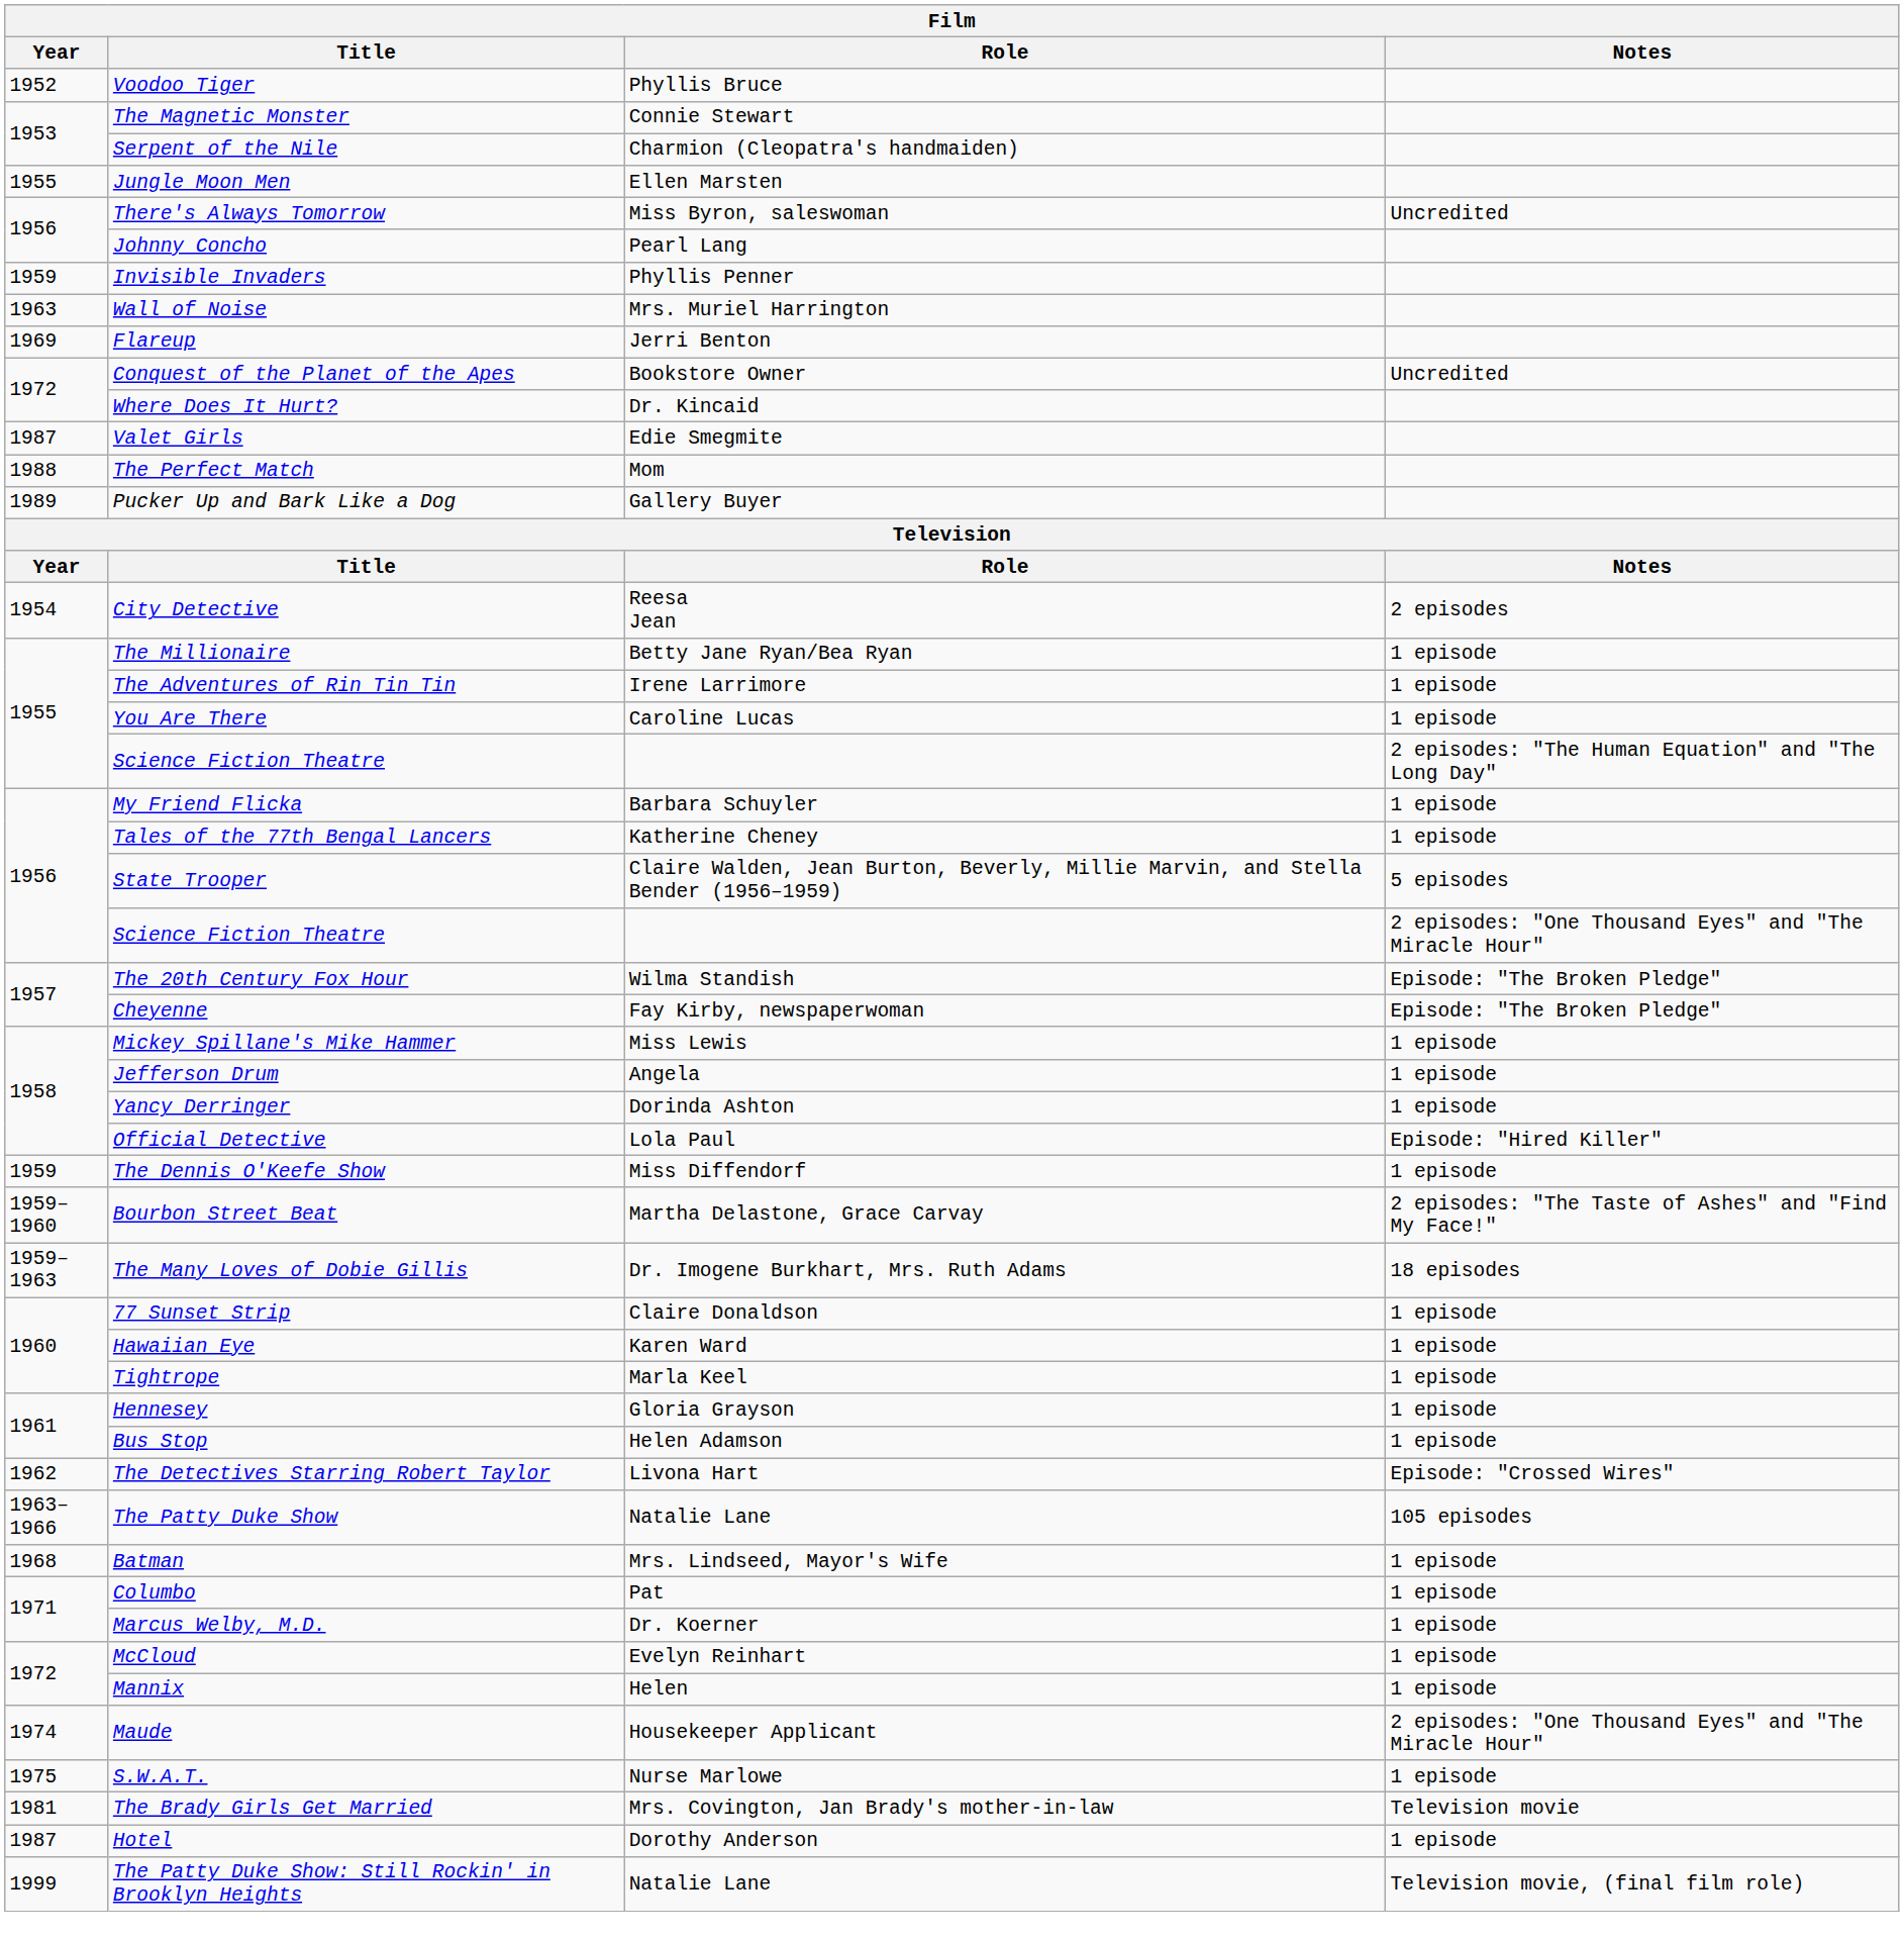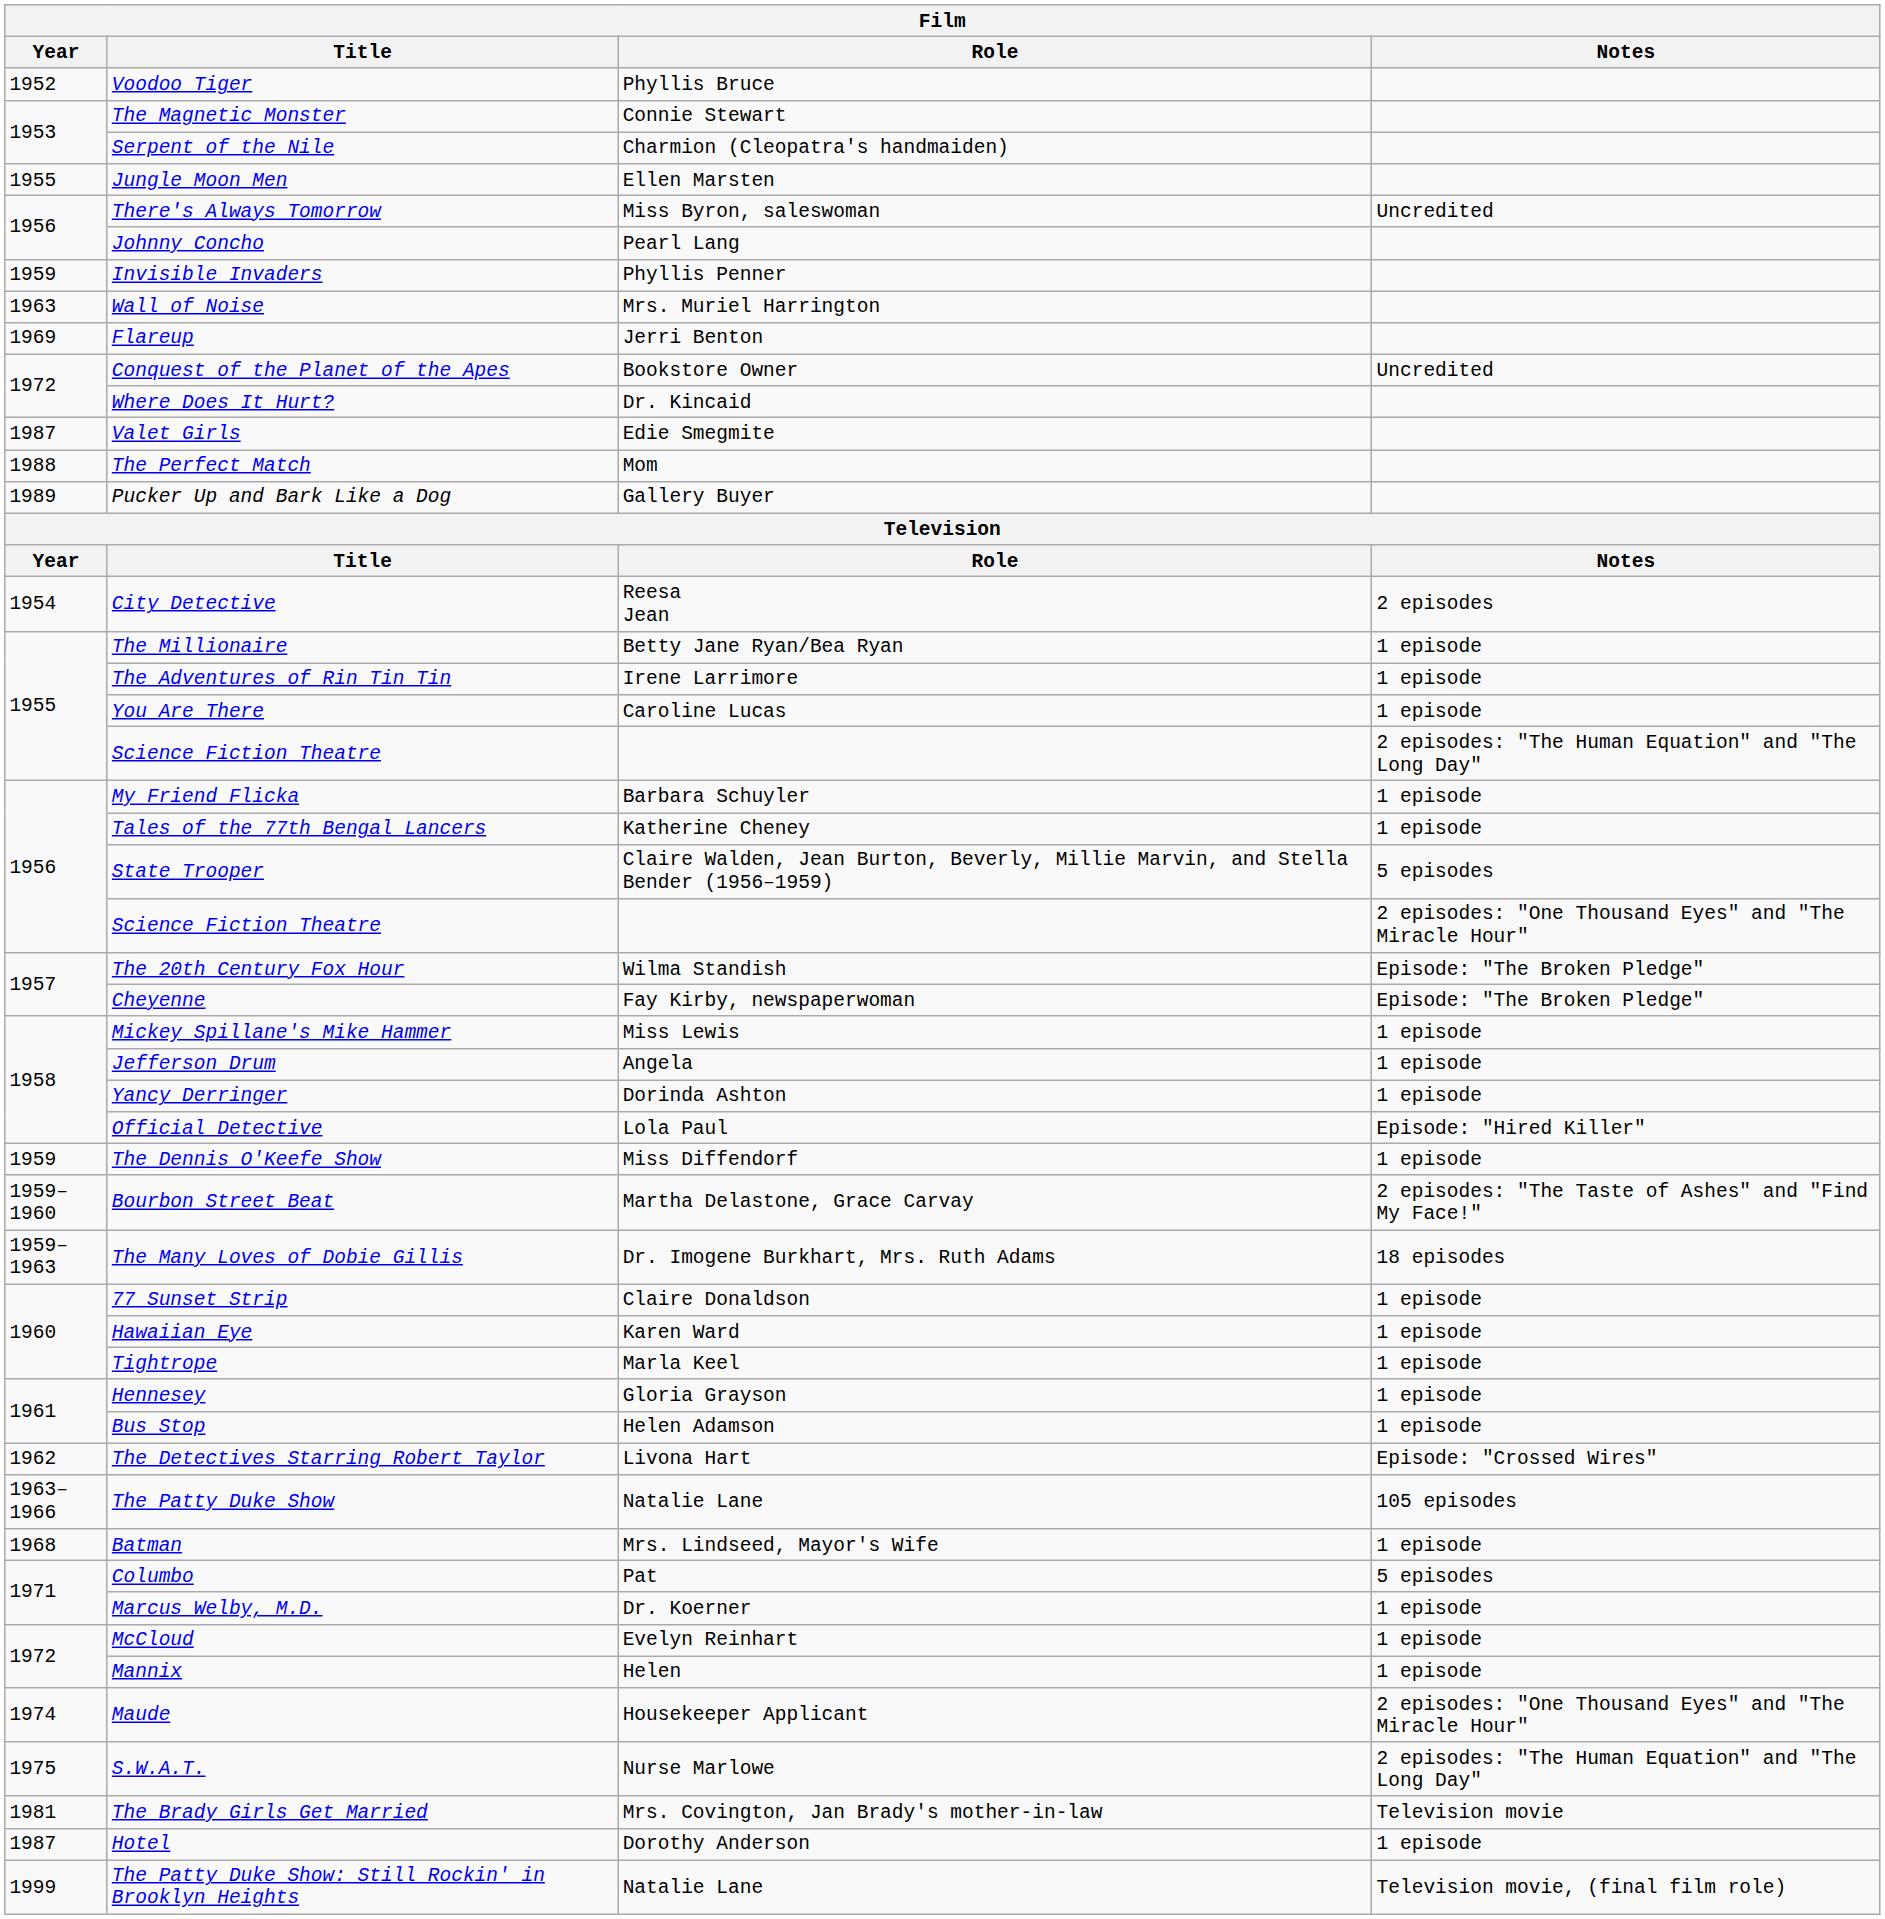 <table class="wikitable">
 <tr align="center">
 <th colspan=4>Film</th>
 </tr>
 <tr align="center">
 <th>Year</th>
 <th>Title</th>
 <th>Role</th>
 <th>Notes</th>
 </tr>
 <tr>
 <td>1952</td>
 <td><em><a href='#'>Voodoo Tiger</a></em></td>
 <td>Phyllis Bruce</td>
 <td></td>
 </tr>
 <tr>
 <td rowspan=2>1953</td>
 <td><em><a href='#'>The Magnetic Monster</a></em></td>
 <td>Connie Stewart</td>
 <td></td>
 </tr>
 <tr>
 <td><em><a href='#'>Serpent of the Nile</a></em></td>
 <td>Charmion (Cleopatra's handmaiden)</td>
 <td></td>
 </tr>
 <tr>
 <td>1955</td>
 <td><em><a href='#'>Jungle Moon Men</a></em></td>
 <td>Ellen Marsten</td>
 <td></td>
 </tr>
 <tr>
 <td rowspan=2>1956</td>
 <td><em><a href='#'>There's Always Tomorrow</a></em></td>
 <td>Miss Byron, saleswoman</td>
 <td>Uncredited</td>
 </tr>
 <tr>
 <td><em><a href='#'>Johnny Concho</a></em></td>
 <td>Pearl Lang</td>
 <td></td>
 </tr>
 <tr>
 <td>1959</td>
 <td><em><a href='#'>Invisible Invaders</a></em></td>
 <td>Phyllis Penner</td>
 <td></td>
 </tr>
 <tr>
 <td>1963</td>
 <td><em><a href='#'>Wall of Noise</a></em></td>
 <td>Mrs. Muriel Harrington</td>
 <td></td>
 </tr>
 <tr>
 <td>1969</td>
 <td><em><a href='#'>Flareup</a></em></td>
 <td>Jerri Benton</td>
 <td></td>
 </tr>
 <tr>
 <td rowspan=2>1972</td>
 <td><em><a href='#'>Conquest of the Planet of the Apes</a></em></td>
 <td>Bookstore Owner</td>
 <td>Uncredited</td>
 </tr>
 <tr>
 <td><em><a href='#'>Where Does It Hurt?</a></em></td>
 <td>Dr. Kincaid</td>
 <td></td>
 </tr>
 <tr>
 <td>1987</td>
 <td><em><a href='#'>Valet Girls</a></em></td>
 <td>Edie Smegmite</td>
 <td></td>
 </tr>
 <tr>
 <td>1988</td>
 <td><em><a href='#'>The Perfect Match</a></em></td>
 <td>Mom</td>
 <td></td>
 </tr>
 <tr>
 <td>1989</td>
 <td><em>Pucker Up and Bark Like a Dog</em></td>
 <td>Gallery Buyer</td>
 <td></td>
 </tr>
 <tr align="center">
 <th colspan=4>Television</th>
 </tr>
 <tr align="center">
 <th>Year</th>
 <th>Title</th>
 <th>Role</th>
 <th>Notes</th>
 </tr>
 <tr>
 <td>1954</td>
 <td><em><a href='#'>City Detective</a></em></td>
 <td>Reesa<br>Jean</td>
 <td>2 episodes</td>
 </tr>
 <tr>
 <td rowspan=4>1955</td>
 <td><em><a href='#'>The Millionaire</a></em></td>
 <td>Betty Jane Ryan/Bea Ryan</td>
 <td>1 episode</td>
 </tr>
 <tr>
 <td><em><a href='#'>The Adventures of Rin Tin Tin</a></em></td>
 <td>Irene Larrimore</td>
 <td>1 episode</td>
 </tr>
 <tr>
 <td><em><a href='#'>You Are There</a></em></td>
 <td>Caroline Lucas</td>
 <td>1 episode</td>
 </tr>
 <tr>
 <td><em><a href='#'>Science Fiction Theatre</a></em></td>
 <td></td>
 <td>2 episodes: "The Human Equation" and "The Long Day"</td>
 </tr>
 <tr>
 <td rowspan=4>1956</td>
 <td><em><a href='#'>My Friend Flicka</a></em></td>
 <td>Barbara Schuyler</td>
 <td>1 episode</td>
 </tr>
 <tr>
 <td><em><a href='#'>Tales of the 77th Bengal Lancers</a></em></td>
 <td>Katherine Cheney</td>
 <td>1 episode</td>
 </tr>
 <tr>
 <td><em><a href='#'>State Trooper</a></em></td>
 <td>Claire Walden, Jean Burton, Beverly, Millie Marvin, and   Stella Bender (1956–1959)</td>
 <td>5 episodes</td>
 </tr>
 <tr>
 <td><em><a href='#'>Science Fiction Theatre</a></em></td>
 <td></td>
 <td>2 episodes: "One Thousand Eyes" and "The Miracle Hour"</td>
 </tr>
 <tr>
 <td rowspan=2>1957</td>
 <td><em><a href='#'>The 20th Century Fox Hour</a></em></td>
 <td>Wilma Standish</td>
 <td>Episode: "The Broken Pledge"</td>
 </tr>
 <tr>
 <td><em><a href='#'>Cheyenne</a></em></td>
 <td>Fay Kirby, newspaperwoman</td>
 <td>Episode: "The Broken Pledge"</td>
 </tr>
 <tr>
 <td rowspan=4>1958</td>
 <td><em><a href='#'>Mickey Spillane's Mike Hammer</a></em></td>
 <td>Miss Lewis</td>
 <td>1 episode</td>
 </tr>
 <tr>
 <td><em><a href='#'>Jefferson Drum</a></em></td>
 <td>Angela</td>
 <td>1 episode</td>
 </tr>
 <tr>
 <td><em><a href='#'>Yancy Derringer</a></em></td>
 <td>Dorinda Ashton</td>
 <td>1 episode</td>
 </tr>
 <tr>
 <td><em><a href='#'>Official Detective</a></em></td>
 <td>Lola Paul</td>
 <td>Episode: "Hired Killer"</td>
 </tr>
 <tr>
 <td>1959</td>
 <td><em><a href='#'>The Dennis O'Keefe Show</a></em></td>
 <td>Miss Diffendorf</td>
 <td>1 episode</td>
 </tr>
 <tr>
 <td>1959–1960</td>
 <td><em><a href='#'>Bourbon Street Beat</a></em></td>
 <td>Martha Delastone, Grace Carvay</td>
 <td>2 episodes: "The Taste of Ashes" and "Find My Face!"</td>
 </tr>
 <tr>
 <td>1959–1963</td>
 <td><em><a href='#'>The Many Loves of Dobie Gillis</a></em></td>
 <td>Dr. Imogene Burkhart, Mrs. Ruth Adams</td>
 <td>18 episodes</td>
 </tr>
 <tr>
 <td rowspan=3>1960</td>
 <td><em><a href='#'>77 Sunset Strip</a></em></td>
 <td>Claire Donaldson</td>
 <td>1 episode</td>
 </tr>
 <tr>
 <td><em><a href='#'>Hawaiian Eye</a></em></td>
 <td>Karen Ward</td>
 <td>1 episode</td>
 </tr>
 <tr>
 <td><em><a href='#'>Tightrope</a></em></td>
 <td>Marla Keel</td>
 <td>1 episode</td>
 </tr>
 <tr>
 <td rowspan=2>1961</td>
 <td><em><a href='#'>Hennesey</a></em></td>
 <td>Gloria Grayson</td>
 <td>1 episode</td>
 </tr>
 <tr>
 <td><em><a href='#'>Bus Stop</a></em></td>
 <td>Helen Adamson</td>
 <td>1 episode</td>
 </tr>
 <tr>
 <td>1962</td>
 <td><em><a href='#'>The Detectives Starring Robert Taylor</a></em></td>
 <td>Livona Hart</td>
 <td>Episode: "Crossed Wires"</td>
 </tr>
 <tr>
 <td>1963–1966</td>
 <td><em><a href='#'>The Patty Duke Show</a></em></td>
 <td>Natalie Lane</td>
 <td>105 episodes</td>
 </tr>
 <tr>
 <td>1968</td>
 <td><em><a href='#'>Batman</a></em></td>
 <td>Mrs. Lindseed, Mayor's Wife</td>
 <td>1 episode</td>
 </tr>
 <tr>
 <td rowspan=2>1971</td>
 <td><em><a href='#'>Columbo</a></em></td>
 <td>Pat</td>
-<td>1 episode</td>
+<td>5 episodes</td>
 </tr>
 <tr>
 <td><em><a href='#'>Marcus Welby, M.D.</a></em></td>
 <td>Dr. Koerner</td>
 <td>1 episode</td>
 </tr>
 <tr>
 <td rowspan=2>1972</td>
 <td><em><a href='#'>McCloud</a></em></td>
 <td>Evelyn Reinhart</td>
 <td>1 episode</td>
 </tr>
 <tr>
 <td><em><a href='#'>Mannix</a></em></td>
 <td>Helen</td>
 <td>1 episode</td>
 </tr>
 <tr>
 <td>1974</td>
 <td><em><a href='#'>Maude</a></em></td>
 <td>Housekeeper Applicant</td>
 <td>2 episodes: "One Thousand Eyes" and "The Miracle Hour"</td>
 </tr>
 <tr>
 <td>1975</td>
 <td><em><a href='#'>S.W.A.T.</a></em></td>
 <td>Nurse Marlowe</td>
-<td>1 episode</td>
+<td>2 episodes: "The Human Equation" and "The Long Day"</td>
 </tr>
 <tr>
 <td>1981</td>
 <td><em><a href='#'>The Brady Girls Get Married</a></em></td>
 <td>Mrs. Covington, Jan Brady's mother-in-law</td>
 <td>Television movie</td>
 </tr>
 <tr>
 <td>1987</td>
 <td><em><a href='#'>Hotel</a></em></td>
 <td>Dorothy Anderson</td>
 <td>1 episode</td>
 </tr>
 <tr>
 <td>1999</td>
 <td><em><a href='#'>The Patty Duke Show: Still Rockin' in Brooklyn Heights</a></em></td>
 <td>Natalie Lane</td>
 <td>Television movie, (final film role)</td>
 </tr>
 </table>
